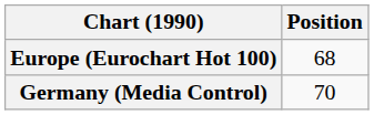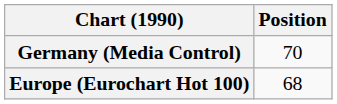 <table class="wikitable sortable plainrowheaders" style="text-align:center">
 <tr>
 <th>Chart (1990)</th>
 <th>Position</th>
 </tr>
 <tr>
+<th scope="row">Germany (Media Control)</th>
+<td>70</td>
+</tr>
+<tr>
 <th scope="row">Europe (Eurochart Hot 100)</th>
 <td>68</td>
 </tr>
-<tr>
-<th scope="row">Germany (Media Control)</th>
-<td>70</td>
-</tr>
 </table>
